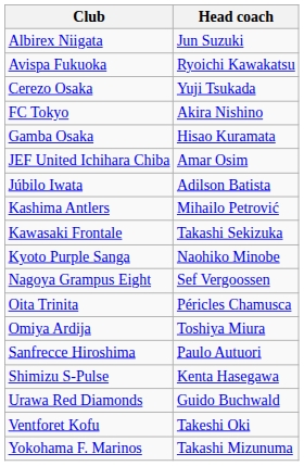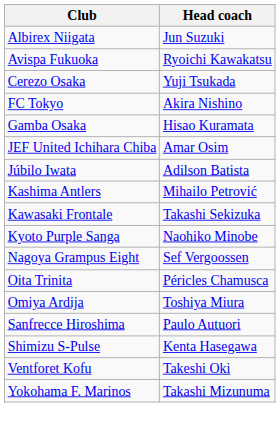 <table class="wikitable sortable" style="text-align: left;">
 <tr>
 <th>Club</th>
 <th>Head coach</th>
 </tr>
 <tr>
 <td><a href='#'>Albirex Niigata</a></td>
 <td> <a href='#'>Jun Suzuki</a></td>
 </tr>
 <tr>
 <td><a href='#'>Avispa Fukuoka</a></td>
 <td> <a href='#'>Ryoichi Kawakatsu</a></td>
 </tr>
 <tr>
 <td><a href='#'>Cerezo Osaka</a></td>
 <td> <a href='#'>Yuji Tsukada</a></td>
 </tr>
 <tr>
 <td><a href='#'>FC Tokyo</a></td>
 <td> <a href='#'>Akira Nishino</a></td>
 </tr>
 <tr>
 <td><a href='#'>Gamba Osaka</a></td>
 <td> <a href='#'>Hisao Kuramata</a></td>
 </tr>
 <tr>
 <td><a href='#'>JEF United Ichihara Chiba</a></td>
 <td> <a href='#'>Amar Osim</a></td>
 </tr>
 <tr>
 <td><a href='#'>Júbilo Iwata</a></td>
 <td> <a href='#'>Adilson Batista</a></td>
 </tr>
 <tr>
 <td><a href='#'>Kashima Antlers</a></td>
 <td> <a href='#'>Mihailo Petrović</a></td>
 </tr>
 <tr>
 <td><a href='#'>Kawasaki Frontale</a></td>
 <td> <a href='#'>Takashi Sekizuka</a></td>
 </tr>
 <tr>
 <td><a href='#'>Kyoto Purple Sanga</a></td>
 <td> <a href='#'>Naohiko Minobe</a></td>
 </tr>
 <tr>
 <td><a href='#'>Nagoya Grampus Eight</a></td>
 <td> <a href='#'>Sef Vergoossen</a></td>
 </tr>
 <tr>
 <td><a href='#'>Oita Trinita</a></td>
 <td> <a href='#'>Péricles Chamusca</a></td>
 </tr>
 <tr>
 <td><a href='#'>Omiya Ardija</a></td>
 <td> <a href='#'>Toshiya Miura</a></td>
 </tr>
 <tr>
 <td><a href='#'>Sanfrecce Hiroshima</a></td>
 <td> <a href='#'>Paulo Autuori</a></td>
 </tr>
 <tr>
 <td><a href='#'>Shimizu S-Pulse</a></td>
 <td> <a href='#'>Kenta Hasegawa</a></td>
 </tr>
 <tr>
-<td><a href='#'>Urawa Red Diamonds</a></td>
-<td> <a href='#'>Guido Buchwald</a></td>
-</tr>
-<tr>
 <td><a href='#'>Ventforet Kofu</a></td>
 <td> <a href='#'>Takeshi Oki</a></td>
 </tr>
 <tr>
 <td><a href='#'>Yokohama F. Marinos</a></td>
 <td> <a href='#'>Takashi Mizunuma</a></td>
 </tr>
 </table>
